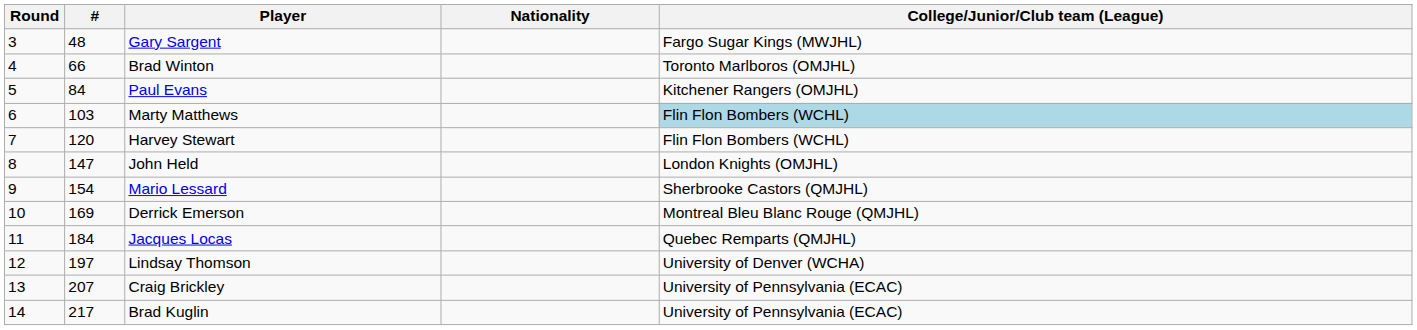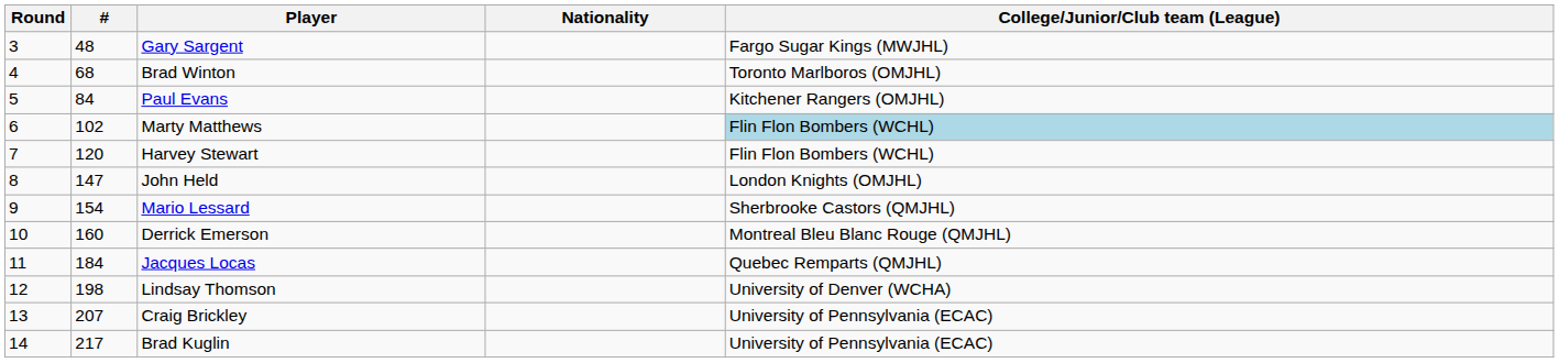 <table class="wikitable">
 <tr align="center">
 <th bgcolor="#DDDDFF" width="4.0%">Round</th>
 <th bgcolor="#DDDDFF" width="4.0%">#</th>
 <th bgcolor="#DDDDFF" width="21.0%">Player</th>
 <th bgcolor="#DDDDFF" width="14.5%">Nationality</th>
 <th bgcolor="#DDDDFF" width="50.0%">College/Junior/Club team (League)</th>
 </tr>
 <tr>
 <td>3</td>
 <td>48</td>
 <td><a href='#'>Gary Sargent</a></td>
 <td></td>
 <td>Fargo Sugar Kings (MWJHL)</td>
 </tr>
 <tr>
 <td>4</td>
-<td>66</td>
+<td>68</td>
 <td>Brad Winton</td>
 <td></td>
 <td>Toronto Marlboros (OMJHL)</td>
 </tr>
 <tr>
 <td>5</td>
 <td>84</td>
 <td><a href='#'>Paul Evans</a></td>
 <td></td>
 <td>Kitchener Rangers (OMJHL)</td>
 </tr>
 <tr>
 <td>6</td>
-<td>103</td>
+<td>102</td>
 <td>Marty Matthews</td>
 <td></td>
 <td style="background: lightblue;">Flin Flon Bombers (WCHL)</td>
 </tr>
 <tr>
 <td>7</td>
 <td>120</td>
 <td>Harvey Stewart</td>
 <td></td>
 <td>Flin Flon Bombers (WCHL)</td>
 </tr>
 <tr>
 <td>8</td>
 <td>147</td>
 <td>John Held</td>
 <td></td>
 <td>London Knights (OMJHL)</td>
 </tr>
 <tr>
 <td>9</td>
 <td>154</td>
 <td><a href='#'>Mario Lessard</a></td>
 <td></td>
 <td>Sherbrooke Castors (QMJHL)</td>
 </tr>
 <tr>
 <td>10</td>
-<td>169</td>
+<td>160</td>
 <td>Derrick Emerson</td>
 <td></td>
 <td>Montreal Bleu Blanc Rouge (QMJHL)</td>
 </tr>
 <tr>
 <td>11</td>
 <td>184</td>
 <td><a href='#'>Jacques Locas</a></td>
 <td></td>
 <td>Quebec Remparts (QMJHL)</td>
 </tr>
 <tr>
 <td>12</td>
-<td>197</td>
+<td>198</td>
 <td>Lindsay Thomson</td>
 <td></td>
 <td>University of Denver (WCHA)</td>
 </tr>
 <tr>
 <td>13</td>
 <td>207</td>
 <td>Craig Brickley</td>
 <td></td>
 <td>University of Pennsylvania (ECAC)</td>
 </tr>
 <tr>
 <td>14</td>
 <td>217</td>
 <td>Brad Kuglin</td>
 <td></td>
 <td>University of Pennsylvania (ECAC)</td>
 </tr>
 </table>
